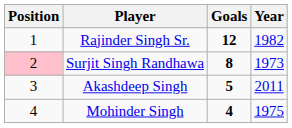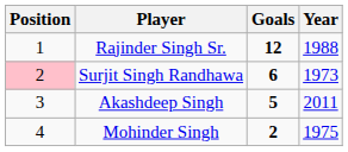 <table class="wikitable" style="text-align: center">
 <tr>
 <th>Position</th>
 <th>Player</th>
 <th>Goals</th>
 <th>Year</th>
 </tr>
 <tr>
 <td>1</td>
 <td><a href='#'>Rajinder Singh Sr.</a></td>
 <td><strong>12</strong></td>
-<td><a href='#'>1982</a></td>
+<td><a href='#'>1988</a></td>
 </tr>
 <tr>
 <td style="background: pink;">2</td>
 <td><a href='#'>Surjit Singh Randhawa</a></td>
-<td><strong>8</strong></td>
+<td><strong>6</strong></td>
 <td><a href='#'>1973</a></td>
 </tr>
 <tr>
 <td>3</td>
 <td><a href='#'>Akashdeep Singh</a></td>
 <td><strong>5</strong></td>
 <td><a href='#'>2011</a></td>
 </tr>
 <tr>
 <td>4</td>
 <td><a href='#'>Mohinder Singh</a></td>
-<td><strong>4</strong></td>
+<td><strong>2</strong></td>
 <td><a href='#'>1975</a></td>
 </tr>
 </table>
